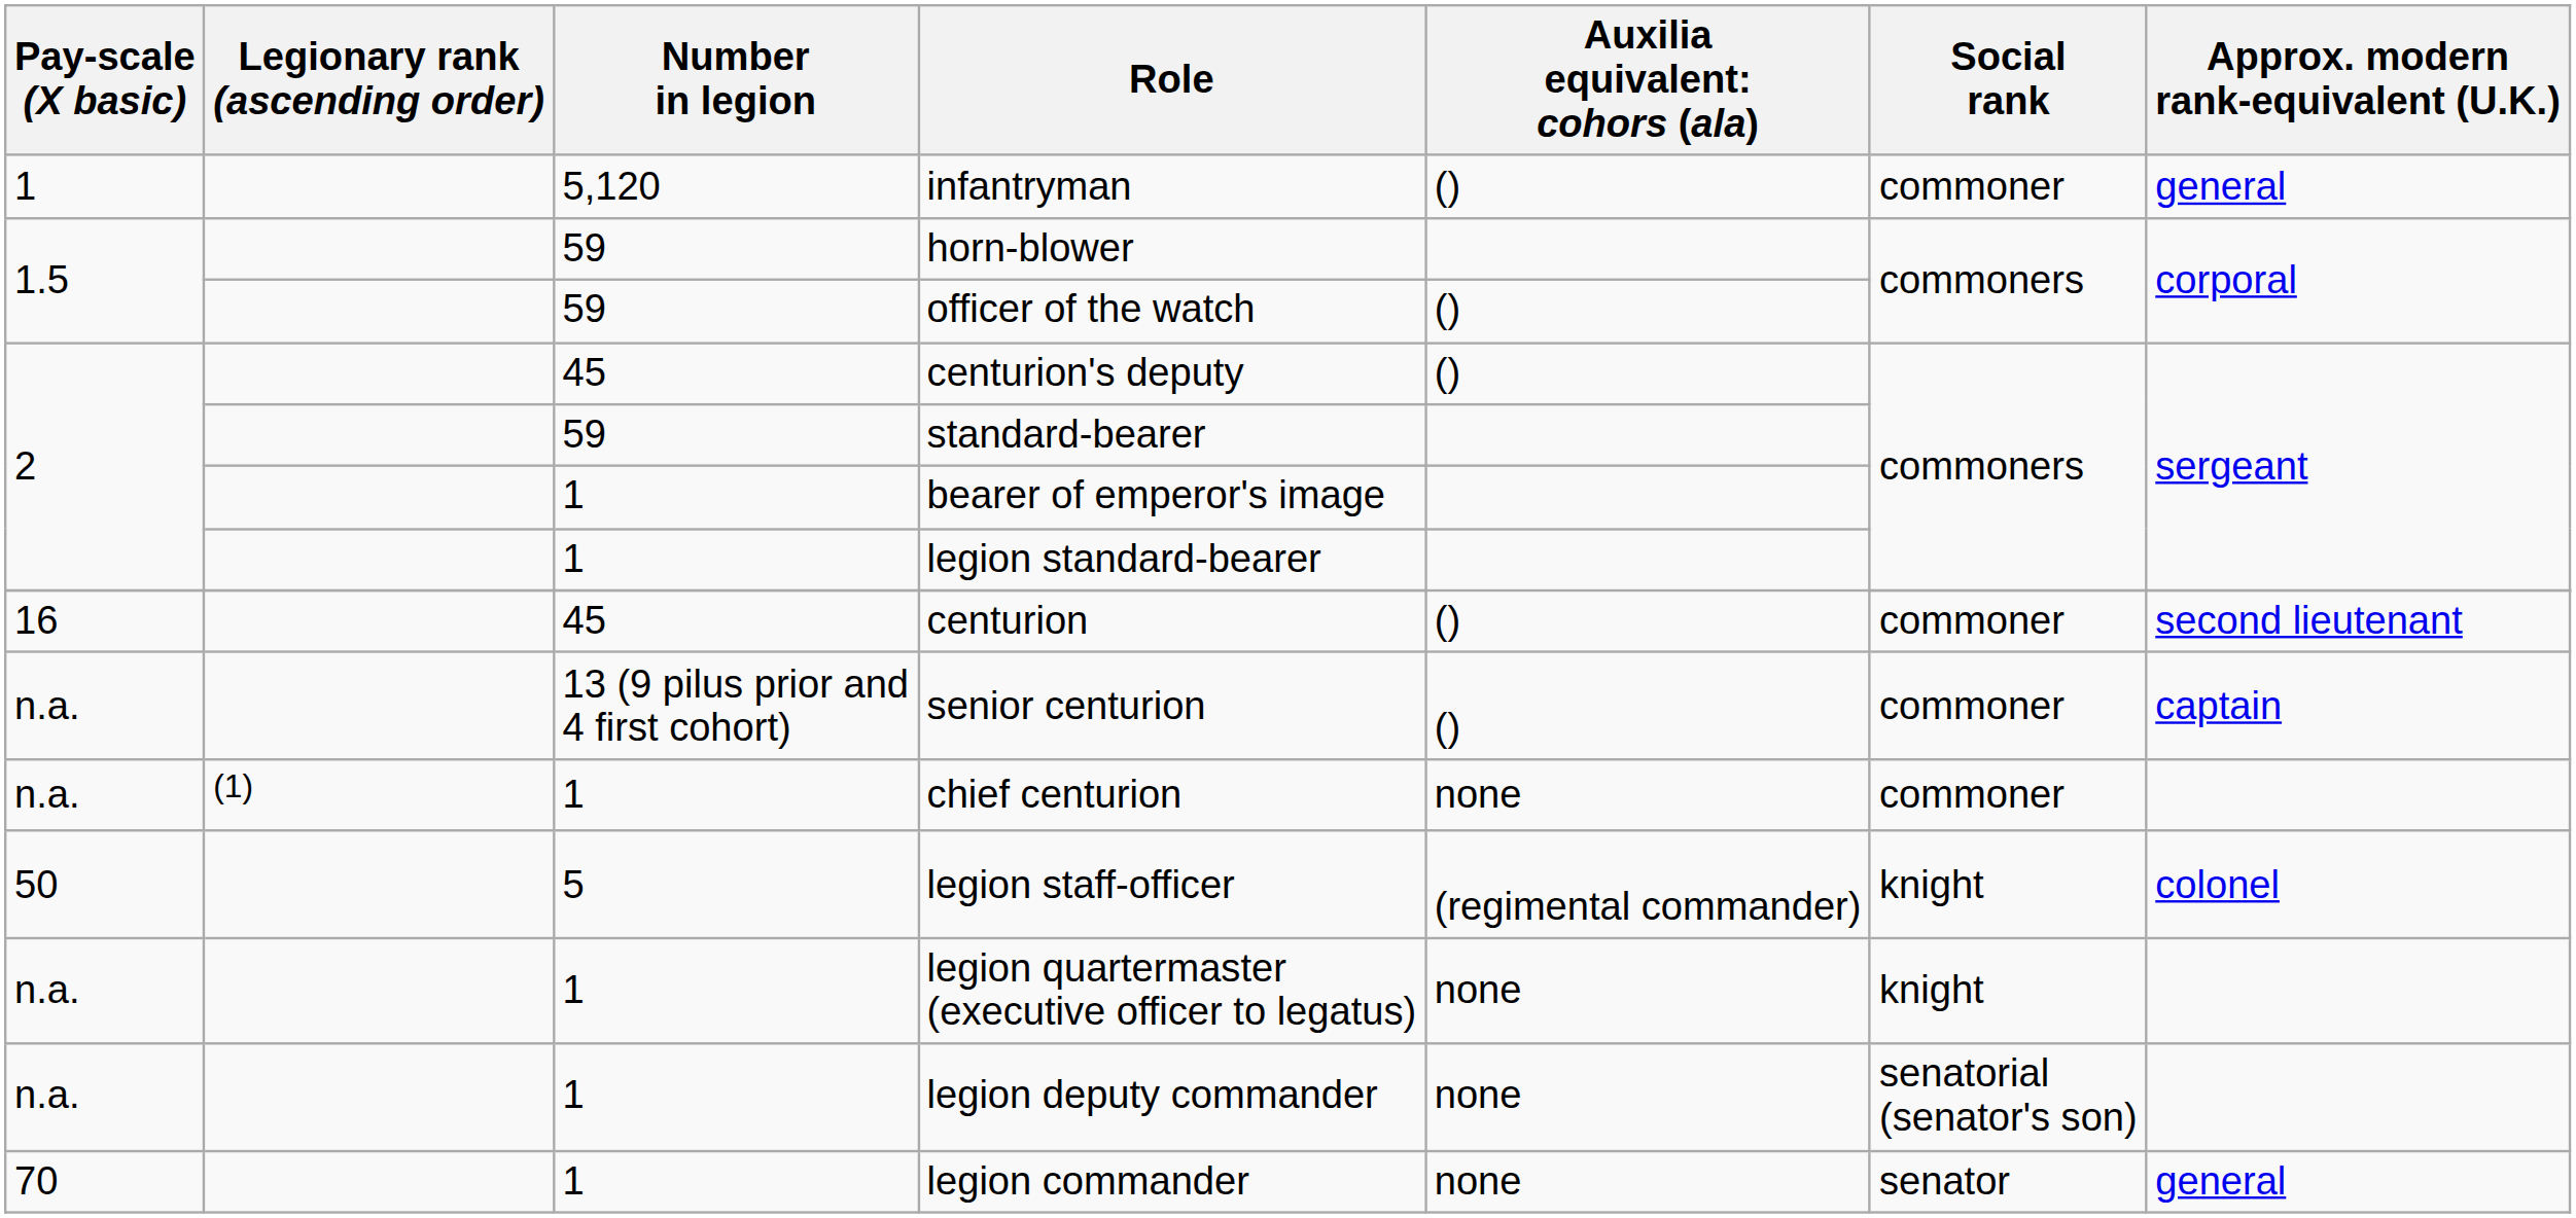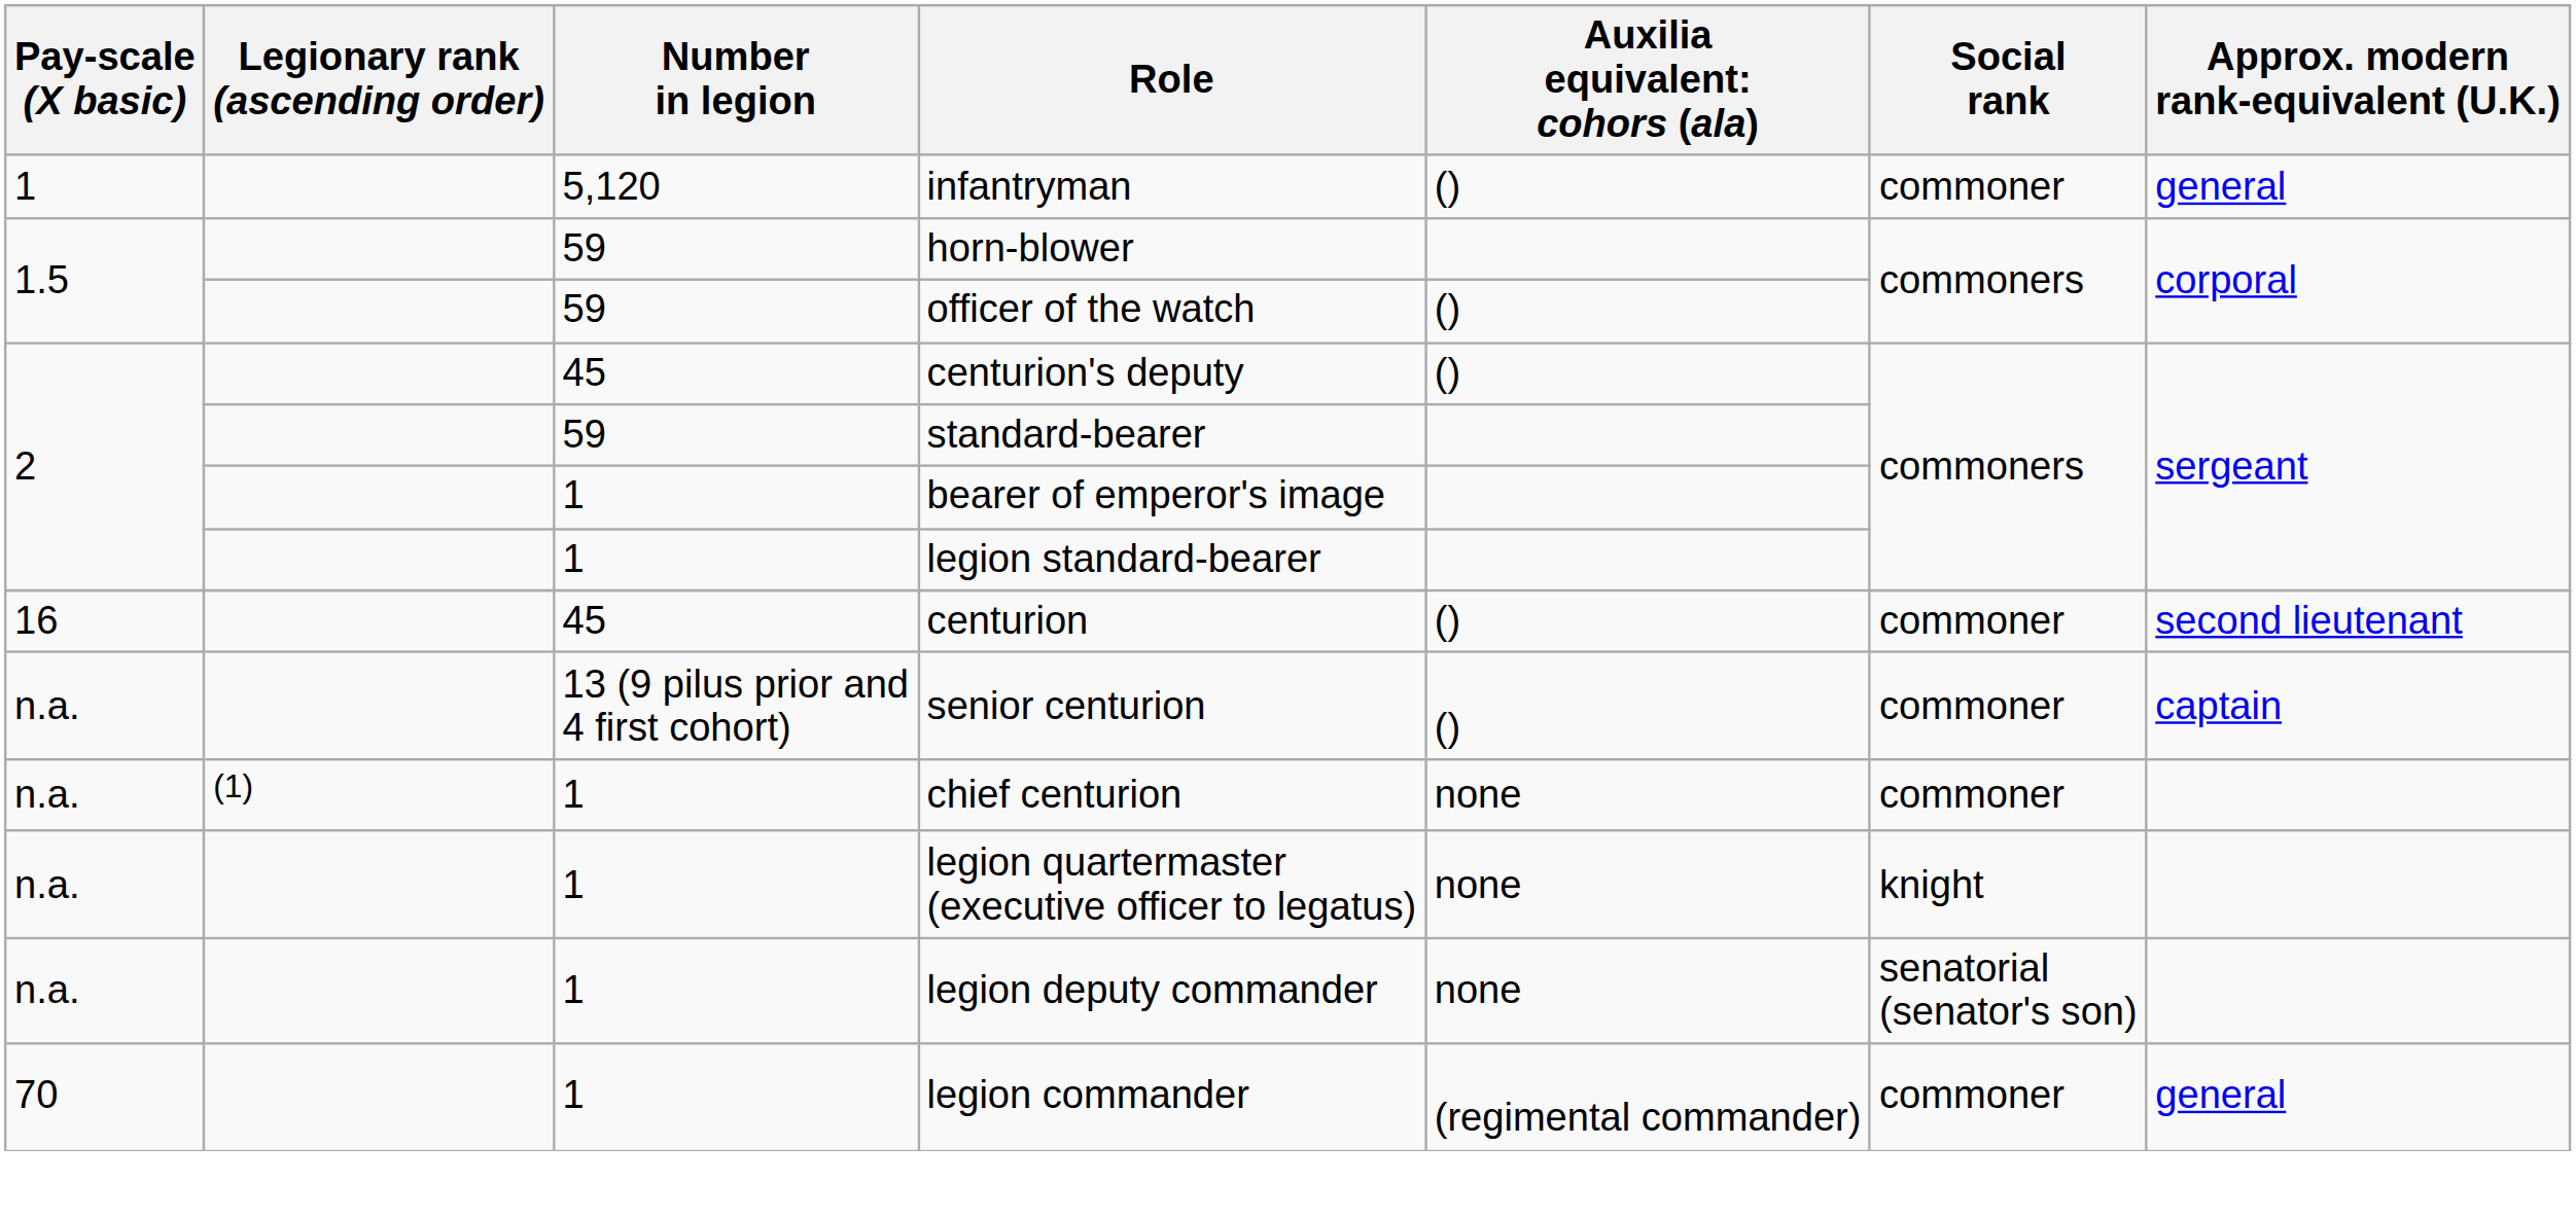 <table class = wikitable>
 <tr>
 <th>Pay-scale<br><em>(X basic)</em></th>
 <th>Legionary rank<br><em>(ascending order)</em></th>
 <th>Number<br>in legion</th>
 <th>Role</th>
 <th>Auxilia<br>equivalent:<br><em>cohors</em> (<em>ala</em>)</th>
 <th>Social<br>rank</th>
 <th>Approx. modern<br>rank-equivalent (U.K.)  </th>
 </tr>
 <tr>
 <td>1</td>
 <td></td>
 <td>5,120</td>
 <td>infantryman</td>
 <td> ()</td>
 <td>commoner</td>
 <td><a href='#'>general</a></td>
 </tr>
 <tr>
 <td rowspan=2>1.5</td>
 <td></td>
 <td>59</td>
 <td>horn-blower</td>
 <td></td>
 <td rowspan=2>commoners</td>
 <td rowspan=2><a href='#'>corporal</a></td>
 </tr>
 <tr>
 <td></td>
 <td>59</td>
 <td>officer of the watch</td>
 <td> ()</td>
 </tr>
 <tr>
 <td rowspan=4>2</td>
 <td></td>
 <td>45</td>
 <td>centurion's deputy</td>
 <td> ()</td>
 <td rowspan=4>commoners</td>
 <td rowspan=4><a href='#'>sergeant</a></td>
 </tr>
 <tr>
 <td></td>
 <td>59</td>
 <td> standard-bearer</td>
 <td></td>
 </tr>
 <tr>
 <td></td>
 <td>1</td>
 <td>bearer of emperor's image</td>
 <td></td>
 </tr>
 <tr>
 <td></td>
 <td>1</td>
 <td>legion standard-bearer</td>
 </tr>
 <tr – - – (>
 </tr>
 <tr>
 <td>16</td>
 <td></td>
 <td>45</td>
 <td>centurion</td>
 <td> ()</td>
 <td>commoner</td>
 <td><a href='#'>second lieutenant</a></td>
 </tr>
 <tr>
 <td>n.a.</td>
 <td></td>
 <td>13 (9 pilus prior and<br>4 first cohort)</td>
 <td>senior centurion</td>
 <td><br>()</td>
 <td>commoner</td>
 <td><a href='#'>captain</a></td>
 </tr>
 <tr>
 <td>n.a.</td>
 <td><sup>(1)</sup></td>
 <td>1</td>
 <td>chief centurion</td>
 <td>none</td>
 <td>commoner</td>
 <td></td>
 </tr>
 <tr>
-<td>50</td>
-<td></td>
-<td>5</td>
-<td>legion staff-officer</td>
-<td><br>(regimental commander)</td>
-<td>knight</td>
-<td><a href='#'>colonel</a></td>
-</tr>
-<tr>
 <td>n.a.</td>
 <td></td>
 <td>1</td>
 <td>legion quartermaster<br>(executive officer to legatus)</td>
 <td>none</td>
 <td>knight</td>
 <td></td>
 </tr>
 <tr>
 <td>n.a.</td>
 <td></td>
 <td>1</td>
 <td>legion deputy commander</td>
 <td>none</td>
 <td>senatorial<br>(senator's son)</td>
 <td></td>
 </tr>
 <tr>
 <td>70</td>
 <td></td>
 <td>1</td>
 <td>legion commander</td>
-<td>none</td>
-<td>senator</td>
+<td><br>(regimental commander)</td>
+<td>commoner</td>
 <td><a href='#'>general</a></td>
 </tr>
 </table>
